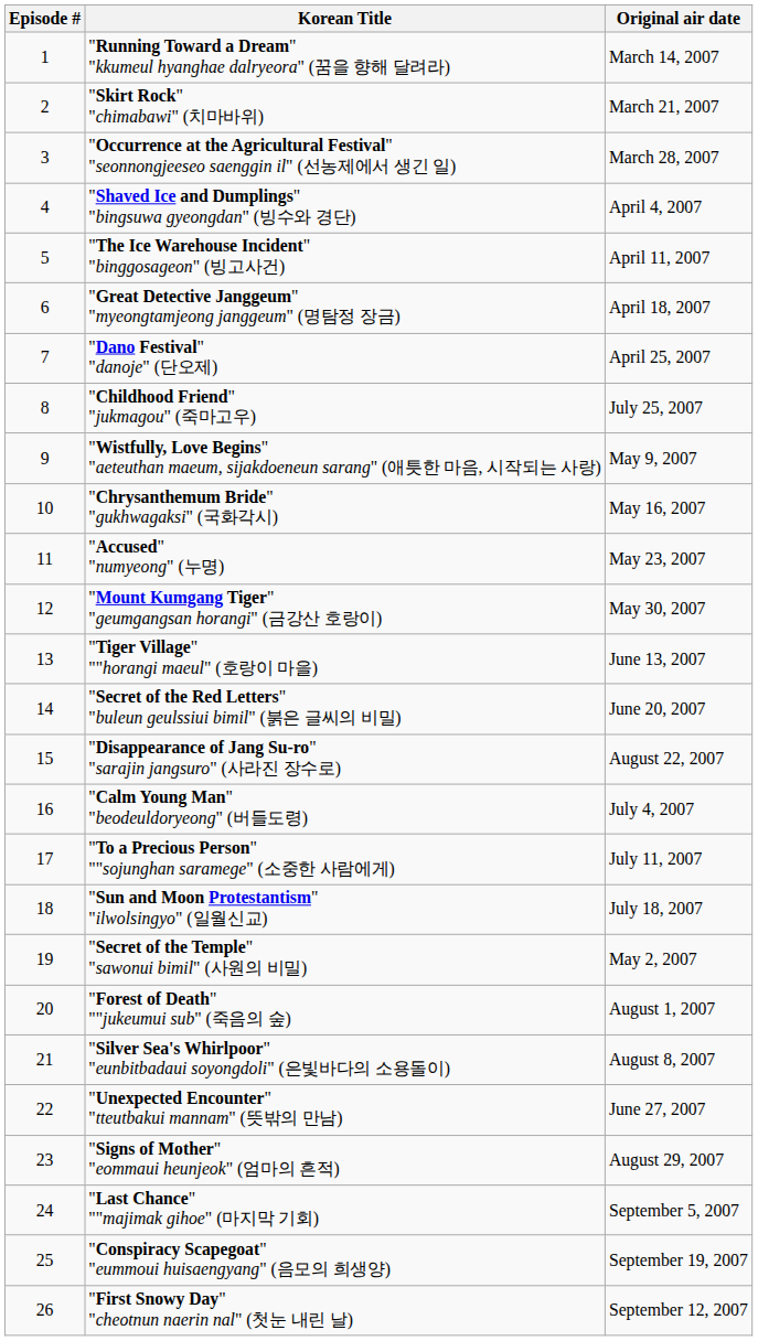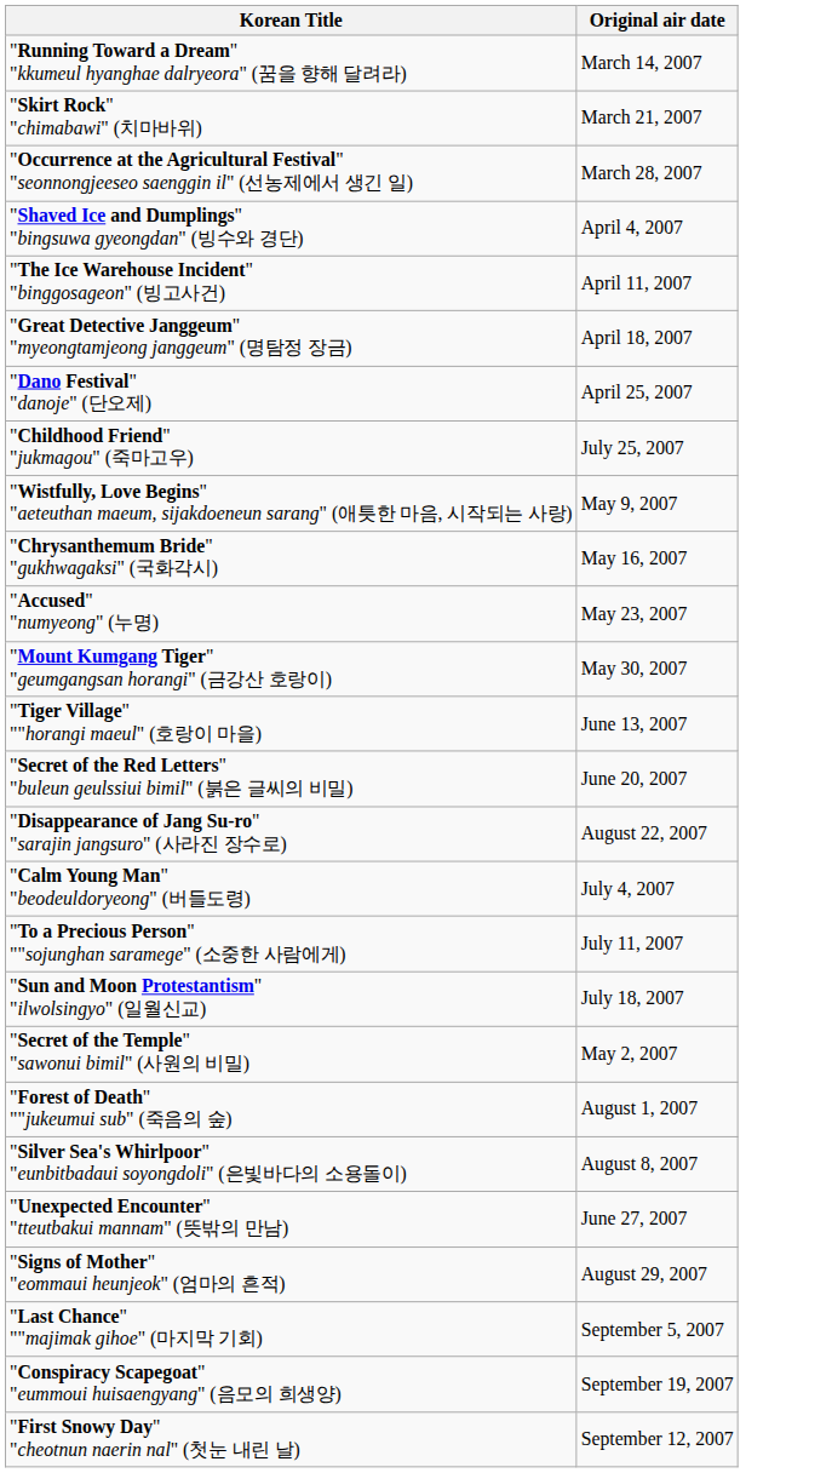 <table class="wikitable">
 <tr>
-<th>Episode #</th>
 <th>Korean Title</th>
 <th>Original air date</th>
 </tr>
 <tr>
-<td align="center">1</td>
 <td>"<strong>Running Toward a Dream</strong>"<br>"<em>kkumeul hyanghae dalryeora</em>" (꿈을 향해 달려라)</td>
 <td>March 14, 2007</td>
 </tr>
 <tr>
-<td align="center">2</td>
 <td>"<strong>Skirt Rock</strong>"<br>"<em>chimabawi</em>" (치마바위)</td>
 <td>March 21, 2007</td>
 </tr>
 <tr>
-<td align="center">3</td>
 <td>"<strong>Occurrence at the Agricultural Festival</strong>"<br>"<em>seonnongjeeseo saenggin il</em>" (선농제에서 생긴 일)</td>
 <td>March 28, 2007</td>
 </tr>
 <tr>
-<td align="center">4</td>
 <td>"<strong><a href='#'>Shaved Ice</a> and Dumplings</strong>"<br>"<em>bingsuwa gyeongdan</em>" (빙수와 경단)</td>
 <td>April 4, 2007</td>
 </tr>
 <tr>
-<td align="center">5</td>
 <td>"<strong>The Ice Warehouse Incident</strong>"<br>"<em>binggosageon</em>" (빙고사건)</td>
 <td>April 11, 2007</td>
 </tr>
 <tr>
-<td align="center">6</td>
 <td>"<strong>Great Detective Janggeum</strong>"<br>"<em>myeongtamjeong janggeum</em>" (명탐정 장금)</td>
 <td>April 18, 2007</td>
 </tr>
 <tr>
-<td align="center">7</td>
 <td>"<strong><a href='#'>Dano</a> Festival</strong>"<br>"<em>danoje</em>" (단오제)</td>
 <td>April 25, 2007</td>
 </tr>
 <tr>
-<td align="center">8</td>
 <td>"<strong>Childhood Friend</strong>"<br>"<em>jukmagou</em>" (죽마고우)</td>
 <td>July 25, 2007</td>
 </tr>
 <tr>
-<td align="center">9</td>
 <td>"<strong>Wistfully, Love Begins</strong>"<br>"<em>aeteuthan maeum, sijakdoeneun sarang</em>" (애틋한 마음, 시작되는 사랑)</td>
 <td>May 9, 2007</td>
 </tr>
 <tr>
-<td align="center">10</td>
 <td>"<strong>Chrysanthemum Bride</strong>"<br>"<em>gukhwagaksi</em>" (국화각시)</td>
 <td>May 16, 2007</td>
 </tr>
 <tr>
-<td align="center">11</td>
 <td>"<strong>Accused</strong>"<br>"<em>numyeong</em>" (누명)</td>
 <td>May 23, 2007</td>
 </tr>
 <tr>
-<td align="center">12</td>
 <td>"<strong><a href='#'>Mount Kumgang</a> Tiger</strong>"<br>"<em>geumgangsan horangi</em>" (금강산 호랑이)</td>
 <td>May 30, 2007</td>
 </tr>
 <tr>
-<td align="center">13</td>
 <td>"<strong>Tiger Village</strong>"<br>""<em>horangi maeul</em>" (호랑이 마을)</td>
 <td>June 13, 2007</td>
 </tr>
 <tr>
-<td align="center">14</td>
 <td>"<strong>Secret of the Red Letters</strong>"<br>"<em>buleun geulssiui bimil</em>" (붉은 글씨의 비밀)</td>
 <td>June 20, 2007</td>
 </tr>
 <tr>
-<td align="center">15</td>
 <td>"<strong>Disappearance of Jang Su-ro</strong>"<br>"<em>sarajin jangsuro</em>" (사라진 장수로)</td>
 <td>August 22, 2007</td>
 </tr>
 <tr>
-<td align="center">16</td>
 <td>"<strong>Calm Young Man</strong>"<br>"<em>beodeuldoryeong</em>" (버들도령)</td>
 <td>July 4, 2007</td>
 </tr>
 <tr>
-<td align="center">17</td>
 <td>"<strong>To a Precious Person</strong>"<br>""<em>sojunghan saramege</em>" (소중한 사람에게)</td>
 <td>July 11, 2007</td>
 </tr>
 <tr>
-<td align="center">18</td>
 <td>"<strong>Sun and Moon <a href='#'>Protestantism</a></strong>"<br>"<em>ilwolsingyo</em>" (일월신교)</td>
 <td>July 18, 2007</td>
 </tr>
 <tr>
-<td align="center">19</td>
 <td>"<strong>Secret of the Temple</strong>"<br>"<em>sawonui bimil</em>" (사원의 비밀)</td>
 <td>May 2, 2007</td>
 </tr>
 <tr>
-<td align="center">20</td>
 <td>"<strong>Forest of Death</strong>"<br>""<em>jukeumui sub</em>" (죽음의 숲)</td>
 <td>August 1, 2007</td>
 </tr>
 <tr>
-<td align="center">21</td>
 <td>"<strong>Silver Sea's Whirlpoor</strong>"<br>"<em>eunbitbadaui soyongdoli</em>" (은빛바다의 소용돌이)</td>
 <td>August 8, 2007</td>
 </tr>
 <tr>
-<td align="center">22</td>
 <td>"<strong>Unexpected Encounter</strong>"<br>"<em>tteutbakui mannam</em>" (뜻밖의 만남)</td>
 <td>June 27, 2007</td>
 </tr>
 <tr>
-<td align="center">23</td>
 <td>"<strong>Signs of Mother</strong>"<br>"<em>eommaui heunjeok</em>" (엄마의 흔적)</td>
 <td>August 29, 2007</td>
 </tr>
 <tr>
-<td align="center">24</td>
 <td>"<strong>Last Chance</strong>"<br>""<em>majimak gihoe</em>" (마지막 기회)</td>
 <td>September 5, 2007</td>
 </tr>
 <tr>
-<td align="center">25</td>
 <td>"<strong>Conspiracy Scapegoat</strong>"<br>"<em>eummoui huisaengyang</em>" (음모의 희생양)</td>
 <td>September 19, 2007</td>
 </tr>
 <tr>
-<td align="center">26</td>
 <td>"<strong>First Snowy Day</strong>"<br>"<em>cheotnun naerin nal</em>" (첫눈 내린 날)</td>
 <td>September 12, 2007</td>
 </tr>
 </table>
